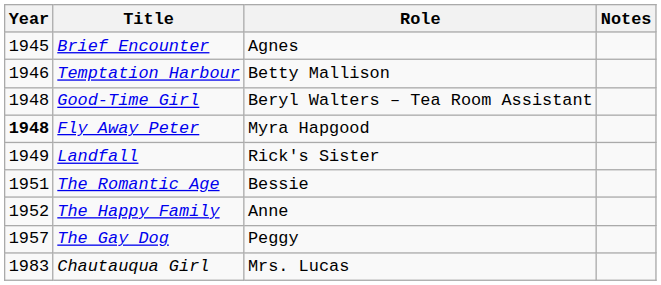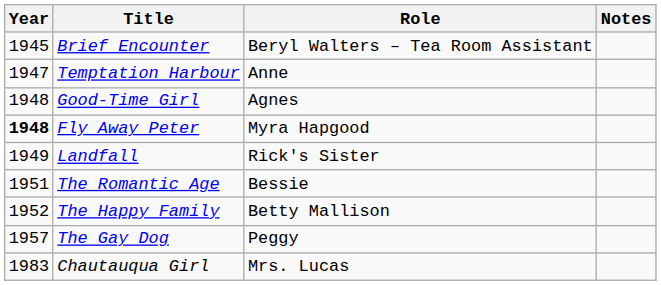 <table class="wikitable">
 <tr>
 <th>Year</th>
 <th>Title</th>
 <th>Role</th>
 <th>Notes</th>
 </tr>
 <tr>
 <td>1945</td>
 <td><em><a href='#'>Brief Encounter</a></em></td>
-<td>Agnes</td>
+<td>Beryl Walters – Tea Room Assistant</td>
 <td></td>
 </tr>
 <tr>
-<td>1946</td>
+<td>1947</td>
 <td><em><a href='#'>Temptation Harbour</a></em></td>
-<td>Betty Mallison</td>
+<td>Anne</td>
 <td></td>
 </tr>
 <tr>
 <td>1948</td>
 <td><em><a href='#'>Good-Time Girl</a></em></td>
-<td>Beryl Walters – Tea Room Assistant</td>
+<td>Agnes</td>
 <td></td>
 </tr>
 <tr>
 <td><strong>1948</strong></td>
 <td><em><a href='#'>Fly Away Peter</a></em></td>
 <td>Myra Hapgood</td>
 <td></td>
 </tr>
 <tr>
 <td>1949</td>
 <td><em><a href='#'>Landfall</a></em></td>
 <td>Rick's Sister</td>
 <td></td>
 </tr>
 <tr>
 <td>1951</td>
 <td><em><a href='#'>The Romantic Age</a></em></td>
 <td>Bessie</td>
 <td></td>
 </tr>
 <tr>
 <td>1952</td>
 <td><em><a href='#'>The Happy Family</a></em></td>
-<td>Anne</td>
+<td>Betty Mallison</td>
 <td></td>
 </tr>
 <tr>
 <td>1957</td>
 <td><em><a href='#'>The Gay Dog</a></em></td>
 <td>Peggy</td>
 <td></td>
 </tr>
 <tr>
 <td>1983</td>
 <td><em>Chautauqua Girl</em></td>
 <td>Mrs. Lucas</td>
 <td></td>
 </tr>
 </table>
